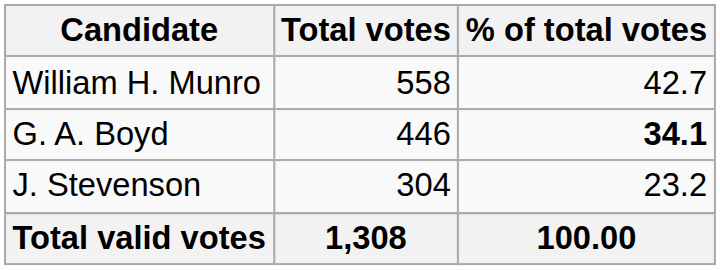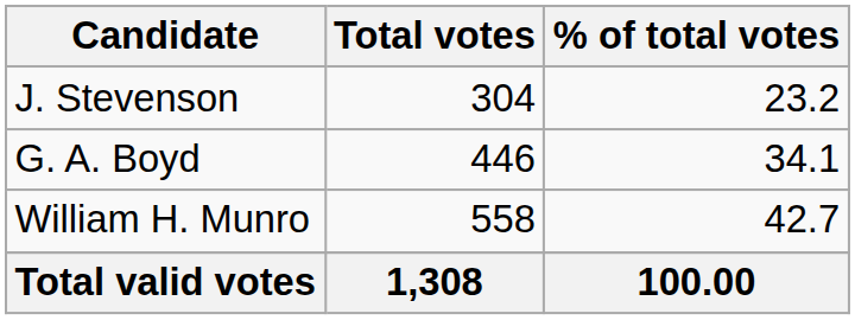 <table class="wikitable">
 <tr bgcolor="#EEEEEE">
 <th align="left">Candidate</th>
 <th align="right">Total votes</th>
 <th align="right">% of total votes</th>
 </tr>
 <tr>
-<td align="left">William H. Munro</td>
-<td align="right">558</td>
-<td align="right">42.7</td>
+<td align="left">J. Stevenson</td>
+<td align="right">304</td>
+<td align="right">23.2</td>
 </tr>
 <tr>
 <td align="left">G. A. Boyd</td>
 <td align="right">446</td>
-<td align="right"><strong>34.1</strong></td>
+<td align="right">34.1</td>
 </tr>
 <tr>
-<td align="left">J. Stevenson</td>
-<td align="right">304</td>
-<td align="right">23.2</td>
+<td align="left">William H. Munro</td>
+<td align="right">558</td>
+<td align="right">42.7</td>
 </tr>
 <tr>
 </tr>
 <tr bgcolor="#EEEEEE">
 <th align="left">Total valid votes</th>
 <th align="right"><strong>1,308</strong></th>
 <th align="right"><strong>100.00</strong></th>
 </tr>
 </table>
